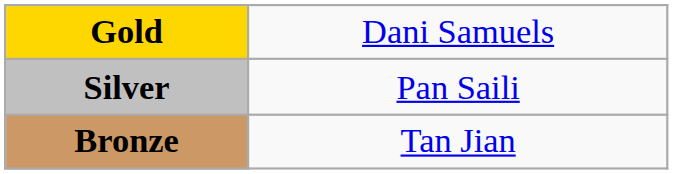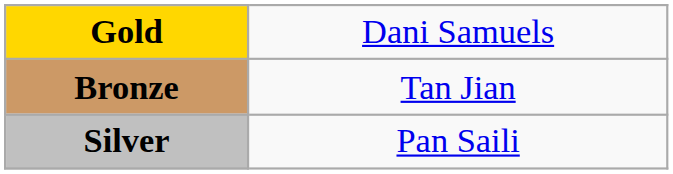 <table class="wikitable" style="text-align:center; " width="35%">
 <tr>
 <td bgcolor="gold"><strong>Gold</strong></td>
 <td><a href='#'>Dani Samuels</a><br>  <small><em></em></small></td>
 </tr>
 <tr>
+<td bgcolor="CC9966"><strong>Bronze</strong></td>
+<td><a href='#'>Tan Jian</a><br>  <small><em></em></small></td>
+</tr>
+<tr>
 <td bgcolor="silver"><strong>Silver</strong></td>
 <td><a href='#'>Pan Saili</a><br>  <small><em></em></small></td>
 </tr>
-<tr>
-<td bgcolor="CC9966"><strong>Bronze</strong></td>
-<td><a href='#'>Tan Jian</a><br>  <small><em></em></small></td>
-</tr>
 </table>
